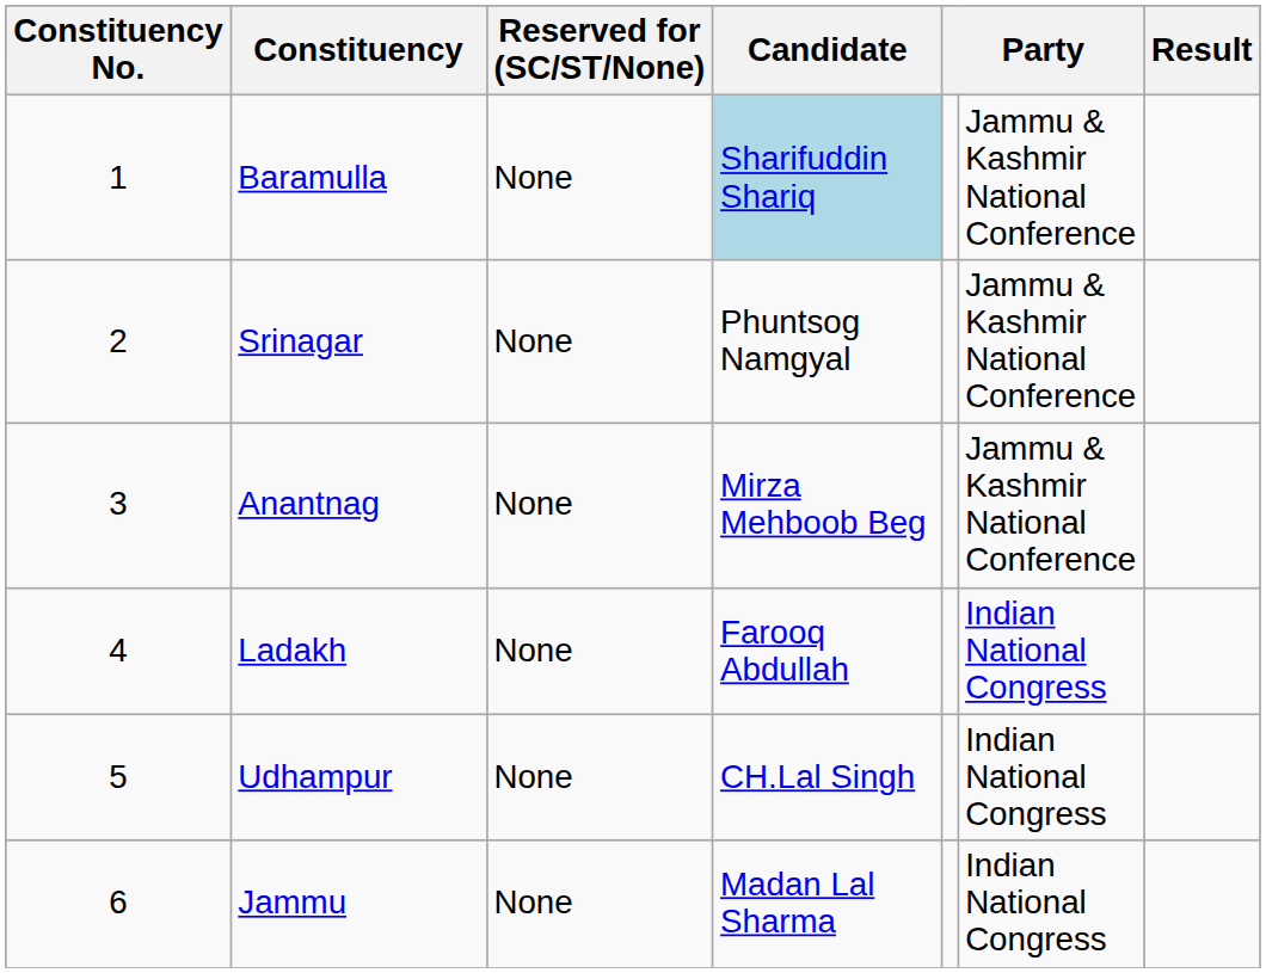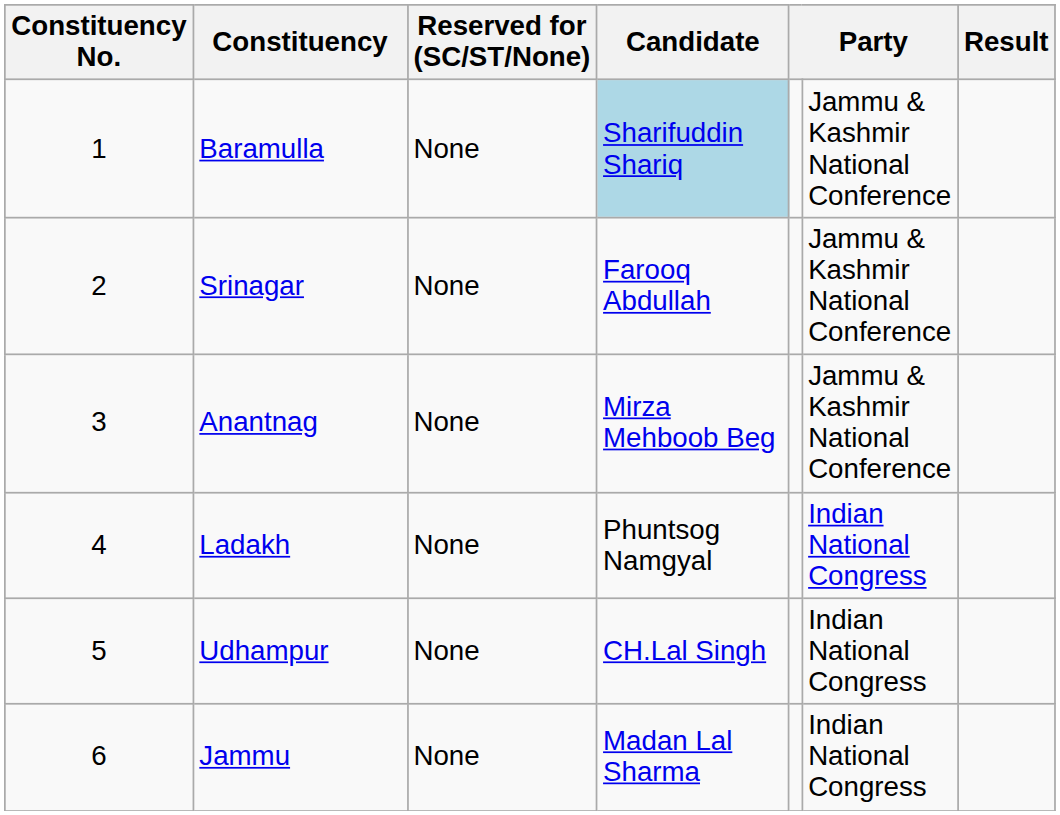 <table class= "wikitable sortable">
 <tr>
 <th>Constituency <br> No.</th>
 <th style="width:180px;">Constituency</th>
 <th>Reserved for<br>(SC/ST/None)</th>
 <th style="width:200px;">Candidate</th>
 <th colspan="2">Party</th>
 <th>Result</th>
 </tr>
 <tr>
 <td align="center">1</td>
 <td><a href='#'>Baramulla</a></td>
 <td>None</td>
 <td style="background: lightblue;"><a href='#'>Sharifuddin Shariq</a></td>
 <td bgcolor=></td>
 <td>Jammu & Kashmir National Conference</td>
 <td></td>
 </tr>
 <tr>
 <td align="center">2</td>
 <td><a href='#'>Srinagar</a></td>
 <td>None</td>
-<td>Phuntsog Namgyal</td>
+<td><a href='#'>Farooq Abdullah</a></td>
 <td bgcolor=></td>
 <td>Jammu & Kashmir National Conference</td>
 <td></td>
 </tr>
 <tr>
 <td align="center">3</td>
 <td><a href='#'>Anantnag</a></td>
 <td>None</td>
 <td><a href='#'>Mirza Mehboob Beg</a></td>
 <td bgcolor=></td>
 <td>Jammu & Kashmir National Conference</td>
 <td></td>
 </tr>
 <tr>
 <td align="center">4</td>
 <td><a href='#'>Ladakh</a></td>
 <td>None</td>
-<td><a href='#'>Farooq Abdullah</a></td>
+<td>Phuntsog Namgyal</td>
 <td bgcolor=></td>
 <td><a href='#'>Indian National Congress</a></td>
 <td></td>
 </tr>
 <tr>
 <td align="center">5</td>
 <td><a href='#'>Udhampur</a></td>
 <td>None</td>
 <td><a href='#'>CH.Lal Singh</a></td>
 <td bgcolor=></td>
 <td>Indian National Congress</td>
 <td></td>
 </tr>
 <tr>
 <td align="center">6</td>
 <td><a href='#'>Jammu</a></td>
 <td>None</td>
 <td><a href='#'>Madan Lal Sharma</a></td>
 <td bgcolor=></td>
 <td>Indian National Congress</td>
 <td></td>
 </tr>
 </table>
